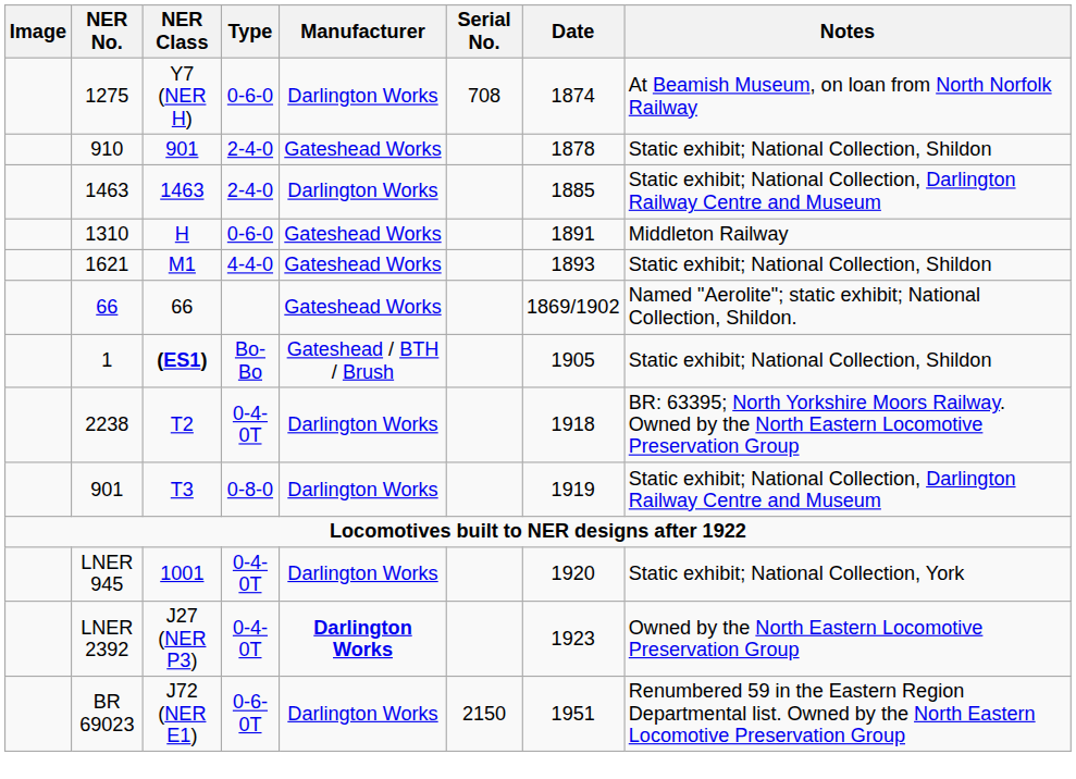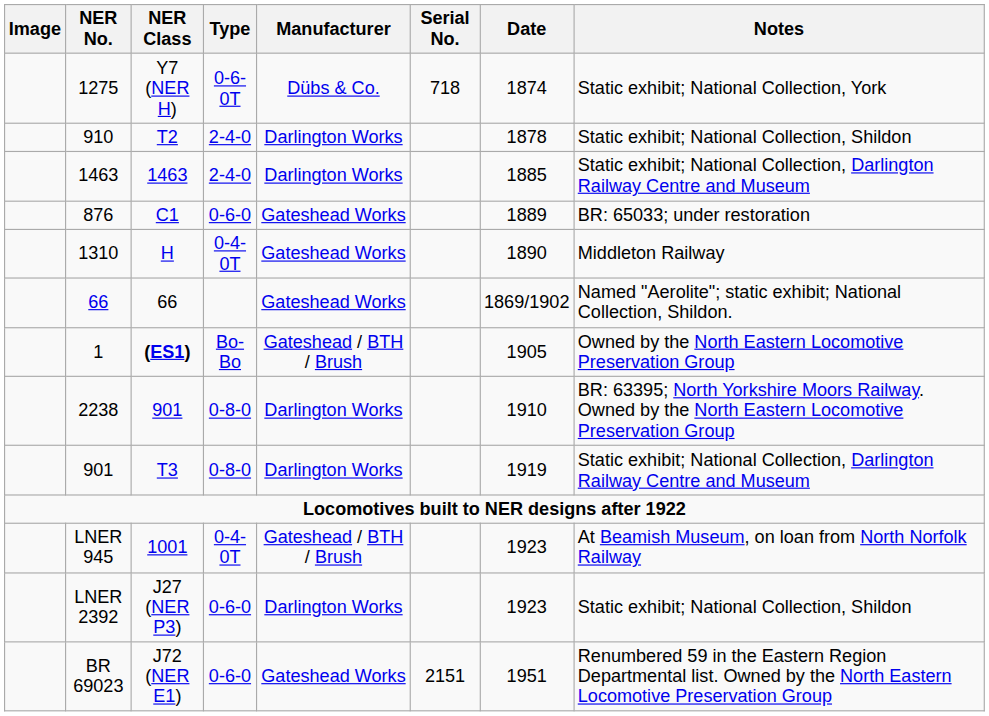 <table class=wikitable style=text-align:center>
 <tr>
 <th>Image</th>
 <th>NER No.</th>
 <th>NER Class</th>
 <th>Type</th>
 <th>Manufacturer</th>
 <th>Serial No.</th>
 <th>Date</th>
 <th>Notes</th>
 </tr>
 <tr>
 <td></td>
 <td>1275</td>
 <td>Y7<br>(<a href='#'>NER H</a>)</td>
-<td><a href='#'>0-6-0</a></td>
-<td><a href='#'>Darlington Works</a></td>
-<td>708</td>
+<td><a href='#'>0-6-0T</a></td>
+<td><a href='#'>Dübs & Co.</a></td>
+<td>718</td>
 <td>1874</td>
-<td align=left>At <a href='#'>Beamish Museum</a>, on loan from <a href='#'>North Norfolk Railway</a></td>
+<td align=left>Static exhibit; National Collection, York</td>
 </tr>
 <tr>
 <td></td>
 <td>910</td>
-<td><a href='#'>901</a></td>
+<td><a href='#'>T2</a></td>
 <td><a href='#'>2-4-0</a></td>
-<td><a href='#'>Gateshead Works</a></td>
+<td><a href='#'>Darlington Works</a></td>
 <td></td>
 <td>1878</td>
 <td align=left>Static exhibit; National Collection, Shildon</td>
 </tr>
 <tr>
 <td></td>
 <td>1463</td>
 <td><a href='#'>1463</a></td>
 <td><a href='#'>2-4-0</a></td>
 <td><a href='#'>Darlington Works</a></td>
 <td></td>
 <td>1885</td>
 <td align=left>Static exhibit; National Collection, <a href='#'>Darlington Railway Centre and Museum</a></td>
 </tr>
 <tr>
 <td></td>
-<td>1310</td>
-<td><a href='#'>H</a></td>
+<td>876</td>
+<td><a href='#'>C1</a></td>
 <td><a href='#'>0-6-0</a></td>
 <td><a href='#'>Gateshead Works</a></td>
 <td></td>
-<td>1891</td>
-<td align=left>Middleton Railway</td>
+<td>1889</td>
+<td align=left>BR: 65033; under restoration</td>
 </tr>
 <tr>
 <td></td>
-<td>1621</td>
-<td><a href='#'>M1</a></td>
-<td><a href='#'>4-4-0</a></td>
+<td>1310</td>
+<td><a href='#'>H</a></td>
+<td><a href='#'>0-4-0T</a></td>
 <td><a href='#'>Gateshead Works</a></td>
 <td></td>
-<td>1893</td>
-<td align=left>Static exhibit; National Collection, Shildon</td>
+<td>1890</td>
+<td align=left>Middleton Railway</td>
 </tr>
 <tr>
 <td></td>
 <td><a href='#'>66</a></td>
 <td>66</td>
 <td></td>
 <td><a href='#'>Gateshead Works</a></td>
 <td></td>
 <td>1869/1902</td>
 <td align=left>Named "Aerolite"; static exhibit; National Collection, Shildon.</td>
 </tr>
 <tr>
 <td></td>
 <td>1</td>
 <td><strong>(<a href='#'>ES1</a>)</strong></td>
 <td><a href='#'>Bo-Bo</a></td>
 <td><a href='#'>Gateshead</a> / <a href='#'>BTH</a> / <a href='#'>Brush</a></td>
 <td></td>
 <td>1905</td>
-<td align=left>Static exhibit; National Collection, Shildon</td>
+<td align=left>Owned by the <a href='#'>North Eastern Locomotive Preservation Group</a></td>
 </tr>
 <tr>
 <td></td>
 <td>2238</td>
-<td><a href='#'>T2</a></td>
-<td><a href='#'>0-4-0T</a></td>
+<td><a href='#'>901</a></td>
+<td><a href='#'>0-8-0</a></td>
 <td><a href='#'>Darlington Works</a></td>
 <td></td>
-<td>1918</td>
+<td>1910</td>
 <td align=left>BR: 63395; <a href='#'>North Yorkshire Moors Railway</a>. Owned by the <a href='#'>North Eastern Locomotive Preservation Group</a></td>
 </tr>
 <tr>
 <td></td>
 <td>901</td>
 <td><a href='#'>T3</a></td>
 <td><a href='#'>0-8-0</a></td>
 <td><a href='#'>Darlington Works</a></td>
 <td></td>
 <td>1919</td>
 <td align=left>Static exhibit; National Collection, <a href='#'>Darlington Railway Centre and Museum</a></td>
 </tr>
 <tr>
 <td colspan=8><strong>Locomotives built to NER designs after 1922</strong></td>
 </tr>
 <tr>
 <td></td>
 <td>LNER<br>945</td>
 <td><a href='#'>1001</a></td>
 <td><a href='#'>0-4-0T</a></td>
-<td><a href='#'>Darlington Works</a></td>
+<td><a href='#'>Gateshead</a> / <a href='#'>BTH</a> / <a href='#'>Brush</a></td>
 <td></td>
-<td>1920</td>
-<td align=left>Static exhibit; National Collection, York</td>
+<td>1923</td>
+<td align=left>At <a href='#'>Beamish Museum</a>, on loan from <a href='#'>North Norfolk Railway</a></td>
 </tr>
 <tr>
 <td></td>
 <td>LNER<br>2392</td>
 <td>J27<br>(<a href='#'>NER P3</a>)</td>
-<td><a href='#'>0-4-0T</a></td>
-<td><strong><a href='#'>Darlington Works</a></strong></td>
+<td><a href='#'>0-6-0</a></td>
+<td><a href='#'>Darlington Works</a></td>
 <td></td>
 <td>1923</td>
-<td align=left>Owned by the <a href='#'>North Eastern Locomotive Preservation Group</a></td>
+<td align=left>Static exhibit; National Collection, Shildon</td>
 </tr>
 <tr>
 <td></td>
 <td>BR<br>69023</td>
 <td>J72<br>(<a href='#'>NER E1</a>)</td>
-<td><a href='#'>0-6-0T</a></td>
-<td><a href='#'>Darlington Works</a></td>
-<td>2150</td>
+<td><a href='#'>0-6-0</a></td>
+<td><a href='#'>Gateshead Works</a></td>
+<td>2151</td>
 <td>1951</td>
 <td align=left>Renumbered 59 in the Eastern Region Departmental list. Owned by the <a href='#'>North Eastern Locomotive Preservation Group</a></td>
 </tr>
 </table>
